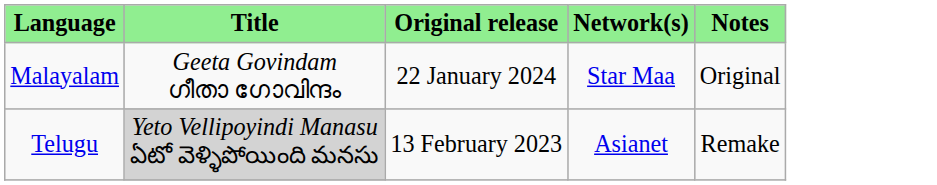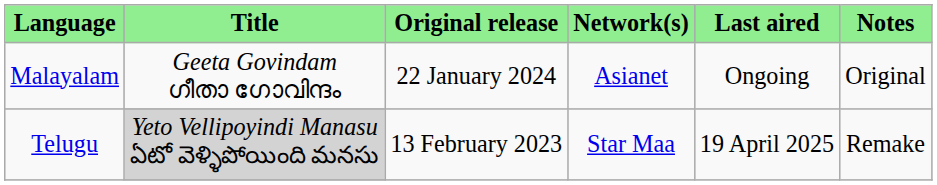 <table class="wikitable" style="text-align:center;">
 <tr>
 <th style="background:LightGreen;">Language</th>
 <th style="background:LightGreen;">Title</th>
 <th style="background:LightGreen;">Original release</th>
 <th style="background:LightGreen;">Network(s)</th>
+<th style="background:LightGreen;">Last aired</th>
 <th style="background:LightGreen;">Notes</th>
 </tr>
 <tr>
 <td><a href='#'>Malayalam</a></td>
 <td><em>Geeta Govindam</em> <br> ഗീതാ ഗോവിന്ദം</td>
 <td>22 January 2024</td>
-<td><a href='#'>Star Maa</a></td>
+<td><a href='#'>Asianet</a></td>
+<td>Ongoing</td>
 <td>Original</td>
 </tr>
 <tr>
 <td><a href='#'>Telugu</a></td>
 <td style="background: lightgrey;"><em>Yeto Vellipoyindi Manasu</em> <br> ఏటో వెళ్ళిపోయింది మనసు</td>
 <td>13 February 2023</td>
-<td><a href='#'>Asianet</a></td>
+<td><a href='#'>Star Maa</a></td>
+<td>19 April 2025</td>
 <td>Remake</td>
 </tr>
 </table>
